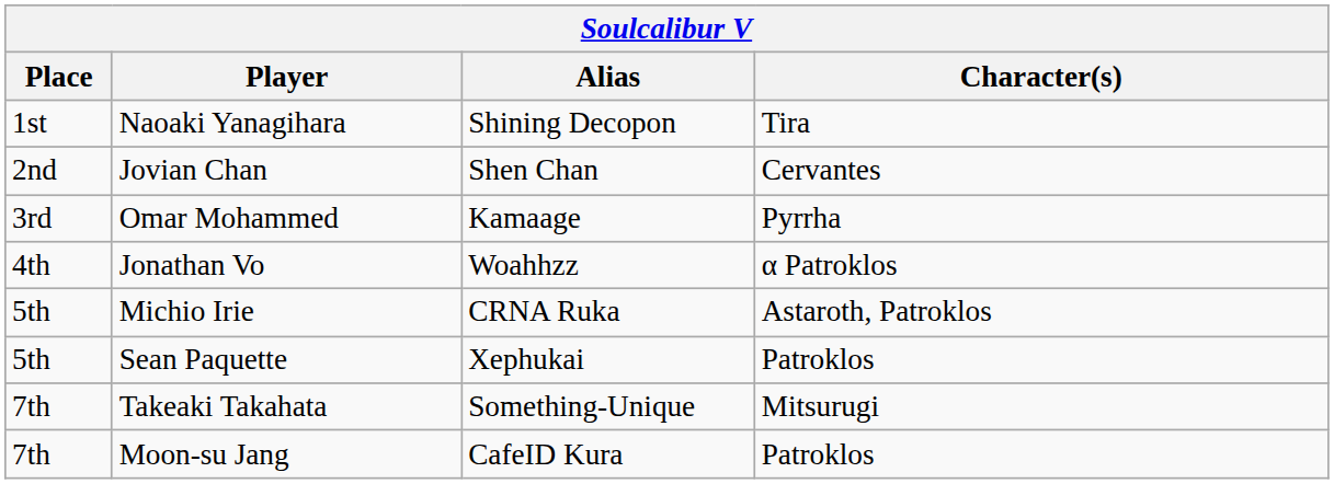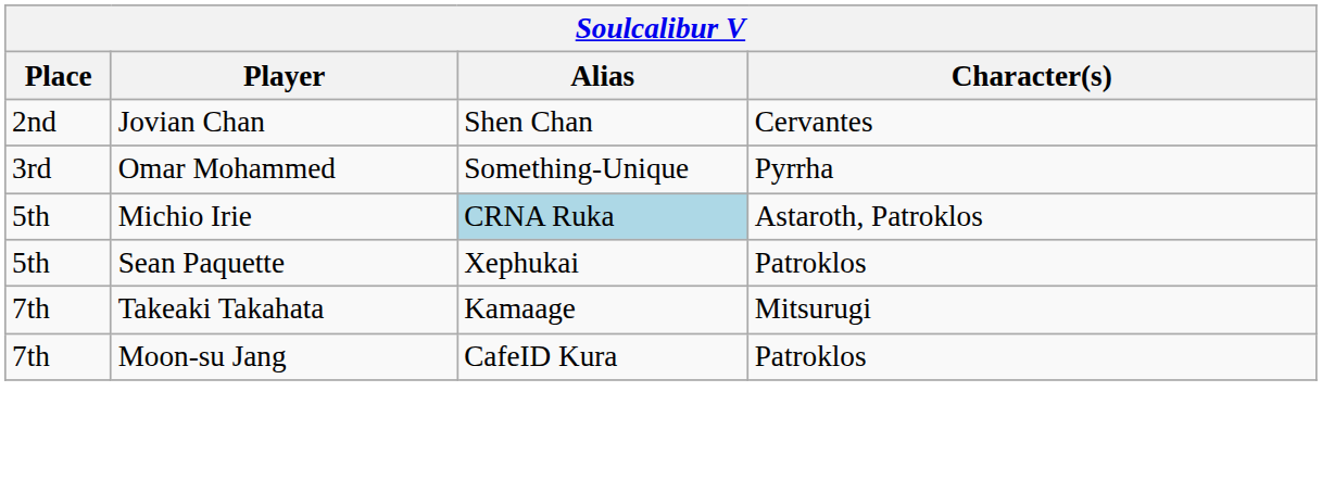 <table class="wikitable">
 <tr>
 <th colspan="4" style="text-align:center;"><strong><em><a href='#'>Soulcalibur V</a></em></strong></th>
 </tr>
 <tr style="background:#ddd;">
 <th style="width:50px;">Place</th>
 <th style="width:180px;">Player</th>
 <th style="width:150px;">Alias</th>
 <th style="width:300px;">Character(s)</th>
 </tr>
 <tr>
-<td>1st</td>
-<td> Naoaki Yanagihara</td>
-<td>Shining Decopon</td>
-<td>Tira</td>
-</tr>
-<tr>
 <td>2nd</td>
 <td> Jovian Chan</td>
 <td>Shen Chan</td>
 <td>Cervantes</td>
 </tr>
 <tr>
 <td>3rd</td>
 <td> Omar Mohammed</td>
-<td>Kamaage</td>
+<td>Something-Unique</td>
 <td>Pyrrha</td>
-</tr>
-<tr>
-<td>4th</td>
-<td> Jonathan Vo</td>
-<td>Woahhzz</td>
-<td>α Patroklos</td>
 </tr>
 <tr>
 <td>5th</td>
 <td> Michio Irie</td>
-<td>CRNA Ruka</td>
+<td style="background: lightblue;">CRNA Ruka</td>
 <td>Astaroth, Patroklos</td>
 </tr>
 <tr>
 <td>5th</td>
 <td> Sean Paquette</td>
 <td>Xephukai</td>
 <td>Patroklos</td>
 </tr>
 <tr>
 <td>7th</td>
 <td> Takeaki Takahata</td>
-<td>Something-Unique</td>
+<td>Kamaage</td>
 <td>Mitsurugi</td>
 </tr>
 <tr>
 <td>7th</td>
 <td> Moon-su Jang</td>
 <td>CafeID Kura</td>
 <td>Patroklos</td>
 </tr>
 </table>
